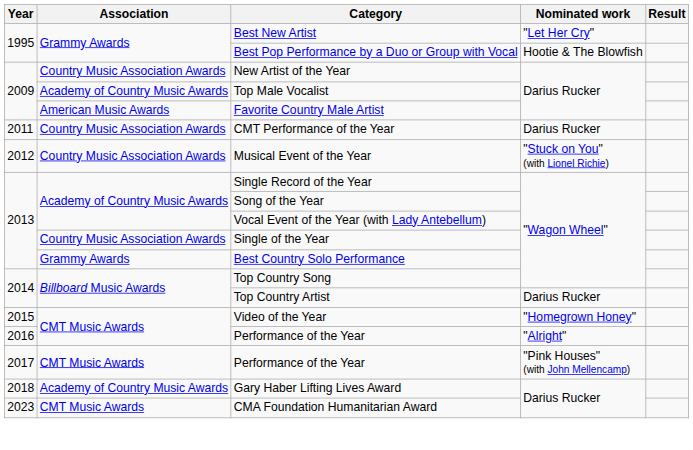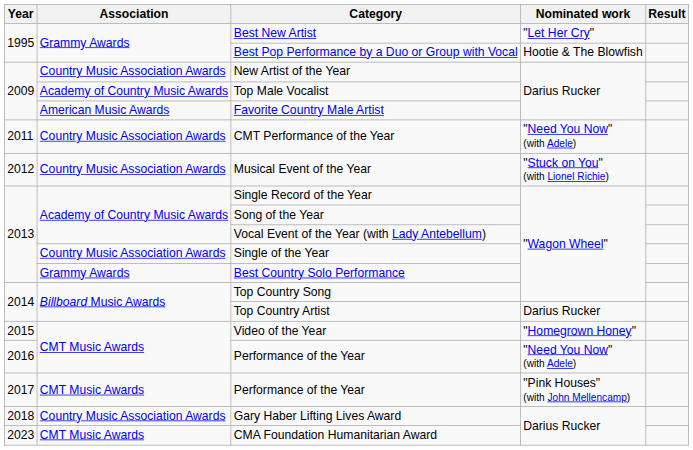 <table class="wikitable sortable">
 <tr>
 <th scope="col">Year</th>
 <th scope="col">Association</th>
 <th scope="col">Category</th>
 <th scope="col">Nominated work</th>
 <th scope="col">Result</th>
 </tr>
 <tr>
 <td rowspan="2">1995</td>
 <td rowspan="2"><a href='#'>Grammy Awards</a></td>
 <td scope="row"><a href='#'>Best New Artist</a></td>
 <td>"<a href='#'>Let Her Cry</a>"</td>
 <td></td>
 </tr>
 <tr>
 <td scope="row"><a href='#'>Best Pop Performance by a Duo or Group with Vocal</a></td>
 <td>Hootie & The Blowfish</td>
 <td></td>
 </tr>
 <tr>
 <td rowspan="3">2009</td>
 <td><a href='#'>Country Music Association Awards</a></td>
 <td scope="row">New Artist of the Year</td>
 <td rowspan="3">Darius Rucker</td>
 <td></td>
 </tr>
 <tr>
 <td><a href='#'>Academy of Country Music Awards</a></td>
 <td scope="row">Top Male Vocalist</td>
 <td></td>
 </tr>
 <tr>
 <td><a href='#'>American Music Awards</a></td>
 <td scope="row"><a href='#'>Favorite Country Male Artist</a></td>
 <td></td>
 </tr>
 <tr>
 <td>2011</td>
 <td><a href='#'>Country Music Association Awards</a></td>
 <td scope="row">CMT Performance of the Year</td>
-<td>Darius Rucker</td>
+<td>"<a href='#'>Need You Now</a>" <br><small>(with <a href='#'>Adele</a>)</small></td>
 <td></td>
 </tr>
 <tr>
 <td>2012</td>
 <td><a href='#'>Country Music Association Awards</a></td>
 <td scope="row">Musical Event of the Year</td>
 <td>"<a href='#'>Stuck on You</a>" <br><small>(with <a href='#'>Lionel Richie</a>)</small></td>
 <td></td>
 </tr>
 <tr>
 <td rowspan="5">2013</td>
 <td rowspan="3"><a href='#'>Academy of Country Music Awards</a></td>
 <td scope="row">Single Record of the Year</td>
 <td rowspan="6">"<a href='#'>Wagon Wheel</a>"</td>
 <td></td>
 </tr>
 <tr>
 <td scope="row">Song of the Year</td>
 <td></td>
 </tr>
 <tr>
 <td scope="row">Vocal Event of the Year (with <a href='#'>Lady Antebellum</a>)</td>
 <td></td>
 </tr>
 <tr>
 <td><a href='#'>Country Music Association Awards</a></td>
 <td scope="row">Single of the Year</td>
 <td></td>
 </tr>
 <tr>
 <td><a href='#'>Grammy Awards</a></td>
 <td scope="row"><a href='#'>Best Country Solo Performance</a></td>
 <td></td>
 </tr>
 <tr>
 <td rowspan="2">2014</td>
 <td rowspan="2"><a href='#'><em>Billboard</em> Music Awards</a></td>
 <td scope="row">Top Country Song</td>
 <td></td>
 </tr>
 <tr>
 <td scope="row">Top Country Artist</td>
 <td>Darius Rucker</td>
 <td></td>
 </tr>
 <tr>
 <td>2015</td>
 <td rowspan="2"><a href='#'>CMT Music Awards</a></td>
 <td scope="row">Video of the Year</td>
 <td>"<a href='#'>Homegrown Honey</a>"</td>
 <td></td>
 </tr>
 <tr>
 <td>2016</td>
 <td scope="row">Performance of the Year</td>
-<td>"<a href='#'>Alright</a>"</td>
+<td>"<a href='#'>Need You Now</a>" <br><small>(with <a href='#'>Adele</a>)</small></td>
 <td></td>
 </tr>
 <tr>
 <td>2017</td>
 <td><a href='#'>CMT Music Awards</a></td>
 <td scope="row">Performance of the Year</td>
 <td>"Pink Houses"<br><small>(with <a href='#'>John Mellencamp</a>)</small></td>
 <td></td>
 </tr>
 <tr>
 <td>2018</td>
-<td><a href='#'>Academy of Country Music Awards</a></td>
+<td><a href='#'>Country Music Association Awards</a></td>
 <td scope="row">Gary Haber Lifting Lives Award</td>
 <td rowspan=2>Darius Rucker</td>
 <td></td>
 </tr>
 <tr>
 <td>2023</td>
 <td><a href='#'>CMT Music Awards</a></td>
 <td scope="row">CMA Foundation Humanitarian Award</td>
 <td></td>
 </tr>
 </table>
